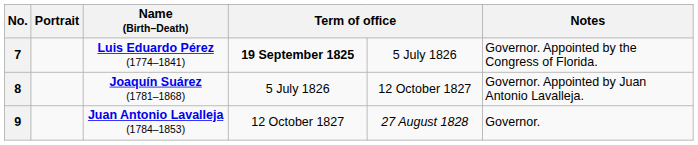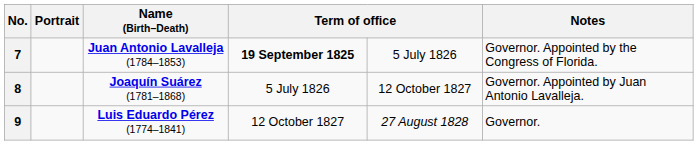 <table class="wikitable" width="100%" style="text-align: center;">
 <tr>
 <th width="2%">No.</th>
 <th width="5%">Portrait</th>
 <th width="20%">Name<br><small>(Birth–Death)</small></th>
 <th colspan="2" width="35%">Term of office</th>
 <th width="29%">Notes</th>
 </tr>
 <tr>
 <th>7</th>
 <td></td>
-<td><strong><a href='#'>Luis Eduardo Pérez</a></strong><br><small>(1774–1841)</small></td>
+<td><strong><a href='#'>Juan Antonio Lavalleja</a></strong><br><small>(1784–1853)</small></td>
 <td><strong>19 September 1825</strong></td>
 <td>5 July 1826</td>
 <td align=left>Governor. Appointed by the Congress of Florida.</td>
 </tr>
 <tr>
 <th>8</th>
 <td></td>
 <td><strong><a href='#'>Joaquín Suárez</a></strong><br><small>(1781–1868)</small></td>
 <td>5 July 1826</td>
 <td>12 October 1827</td>
 <td align=left>Governor. Appointed by Juan Antonio Lavalleja.</td>
 </tr>
 <tr>
 <th>9</th>
 <td></td>
-<td><strong><a href='#'>Juan Antonio Lavalleja</a></strong><br><small>(1784–1853)</small></td>
+<td><strong><a href='#'>Luis Eduardo Pérez</a></strong><br><small>(1774–1841)</small></td>
 <td>12 October 1827</td>
 <td><em>27 August 1828</em></td>
 <td align=left>Governor.</td>
 </tr>
 </table>
